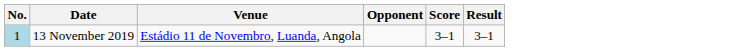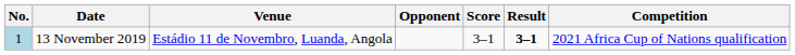 <table class="wikitable sortable">
 <tr>
 <th scope="col">No.</th>
 <th scope="col">Date</th>
 <th scope="col">Venue</th>
 <th scope="col">Opponent</th>
 <th scope="col">Score</th>
 <th scope="col">Result</th>
+<th scope="col">Competition</th>
 </tr>
 <tr>
 <td align="center" style="background: lightblue;">1</td>
 <td>13 November 2019</td>
 <td><a href='#'>Estádio 11 de Novembro</a>, <a href='#'>Luanda</a>, Angola</td>
 <td></td>
 <td align="center">3–1</td>
-<td align="center">3–1</td>
+<td align="center"><strong>3–1</strong></td>
+<td><a href='#'>2021 Africa Cup of Nations qualification</a></td>
 </tr>
 </table>
